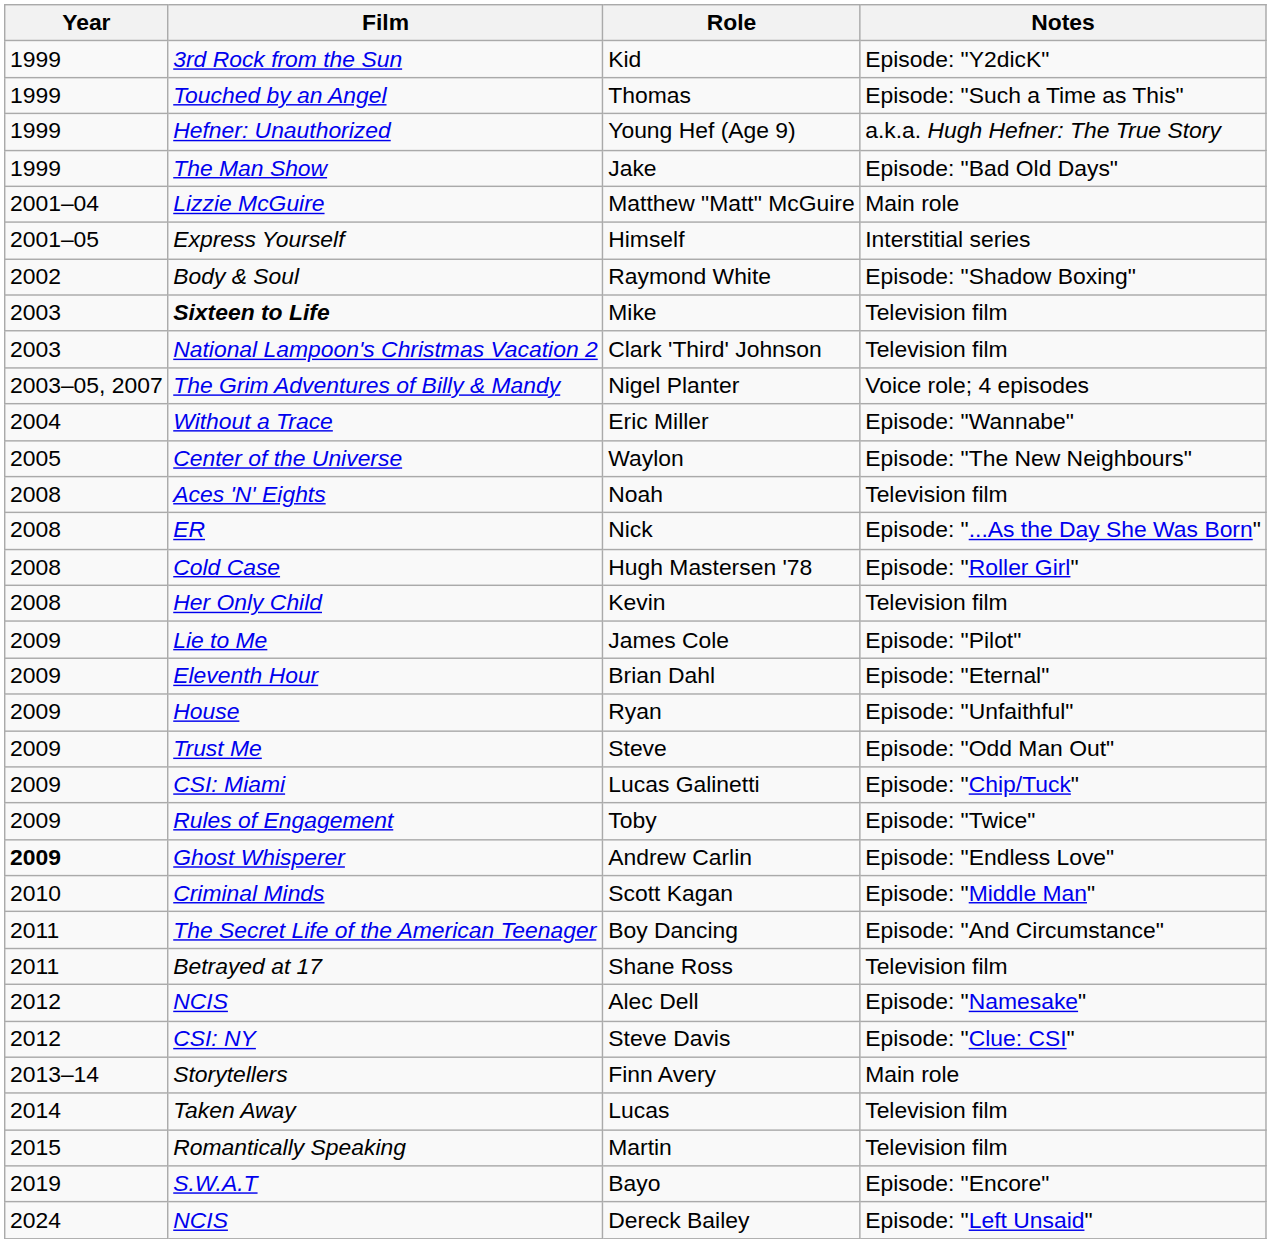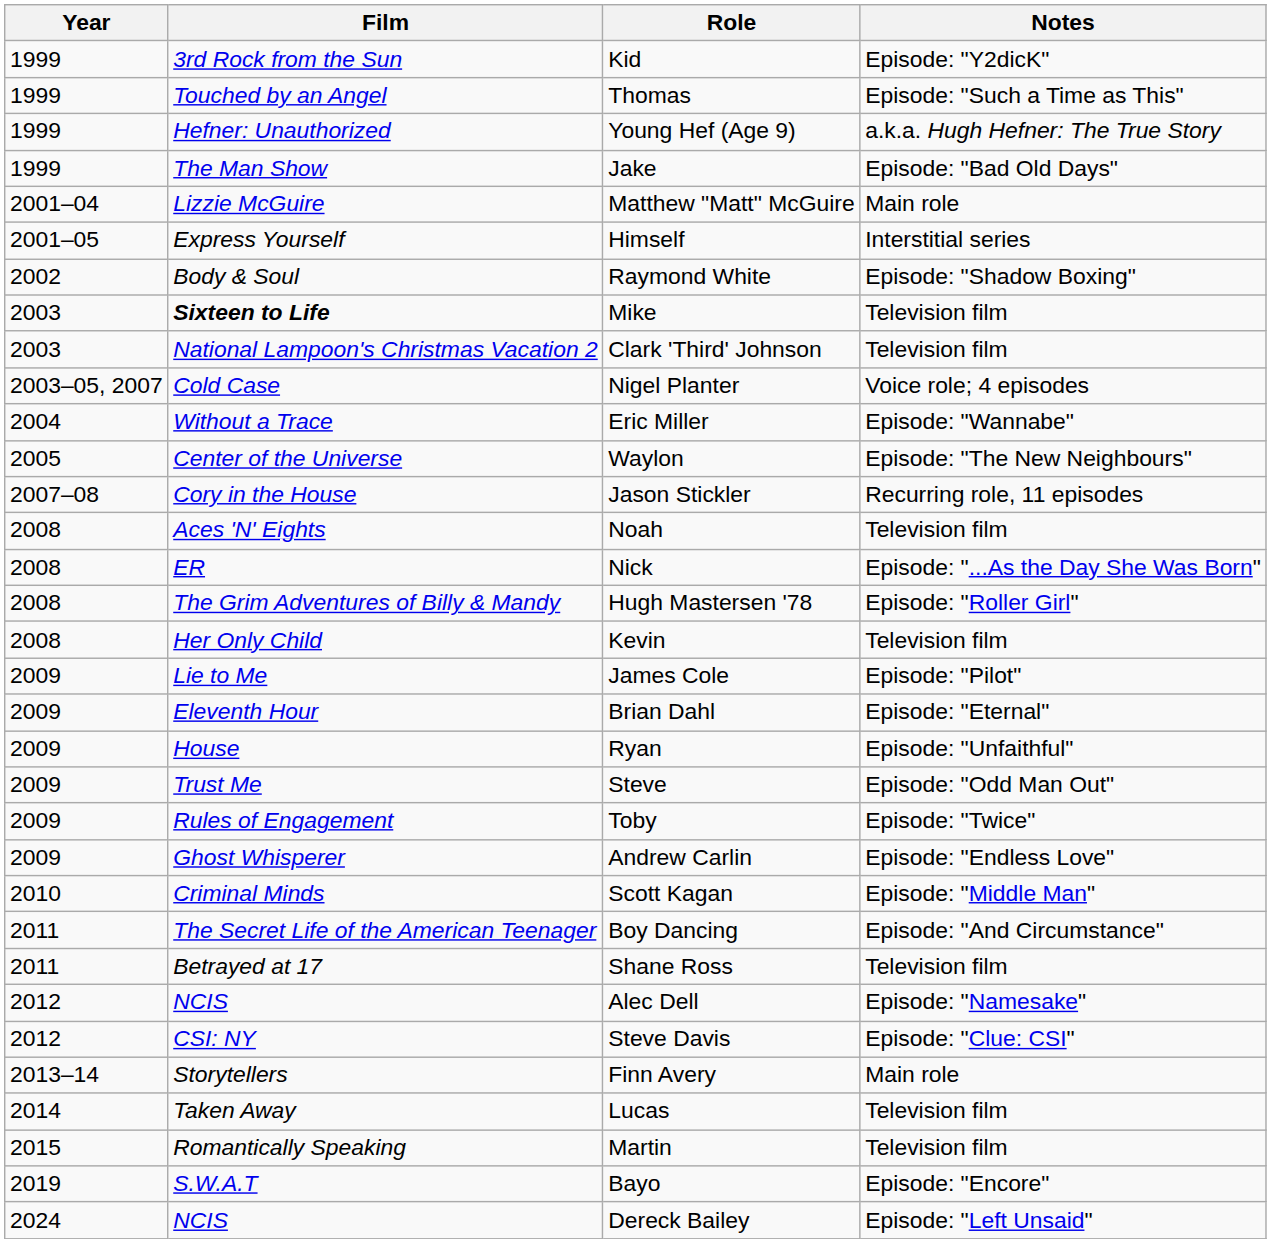 <table class="wikitable sortable">
 <tr>
 <th>Year</th>
 <th>Film</th>
 <th>Role</th>
 <th class="unsortable">Notes</th>
 </tr>
 <tr>
 <td>1999</td>
 <td><em><a href='#'>3rd Rock from the Sun</a></em></td>
 <td>Kid</td>
 <td>Episode: "Y2dicK"</td>
 </tr>
 <tr>
 <td>1999</td>
 <td><em><a href='#'>Touched by an Angel</a></em></td>
 <td>Thomas</td>
 <td>Episode: "Such a Time as This"</td>
 </tr>
 <tr>
 <td>1999</td>
 <td><em><a href='#'>Hefner: Unauthorized</a></em></td>
 <td>Young Hef (Age 9)</td>
 <td>a.k.a. <em>Hugh Hefner: The True Story</em></td>
 </tr>
 <tr>
 <td>1999</td>
 <td><em><a href='#'>The Man Show</a></em></td>
 <td>Jake</td>
 <td>Episode: "Bad Old Days"</td>
 </tr>
 <tr>
 <td>2001–04</td>
 <td><em><a href='#'>Lizzie McGuire</a></em></td>
 <td>Matthew "Matt" McGuire</td>
 <td>Main role</td>
 </tr>
 <tr>
 <td>2001–05</td>
 <td><em>Express Yourself</em></td>
 <td>Himself</td>
 <td>Interstitial series</td>
 </tr>
 <tr>
 <td>2002</td>
 <td><em>Body & Soul</em></td>
 <td>Raymond White</td>
 <td>Episode: "Shadow Boxing"</td>
 </tr>
 <tr>
 <td>2003</td>
 <td><strong><em>Sixteen to Life</em></strong></td>
 <td>Mike</td>
 <td>Television film</td>
 </tr>
 <tr>
 <td>2003</td>
 <td><em><a href='#'>National Lampoon's Christmas Vacation 2</a></em></td>
 <td>Clark 'Third' Johnson</td>
 <td>Television film</td>
 </tr>
 <tr>
 <td>2003–05, 2007</td>
-<td><em><a href='#'>The Grim Adventures of Billy & Mandy</a></em></td>
+<td><em><a href='#'>Cold Case</a></em></td>
 <td>Nigel Planter</td>
 <td>Voice role; 4 episodes</td>
 </tr>
 <tr>
 <td>2004</td>
 <td><em><a href='#'>Without a Trace</a></em></td>
 <td>Eric Miller</td>
 <td>Episode: "Wannabe"</td>
 </tr>
 <tr>
 <td>2005</td>
 <td><em><a href='#'>Center of the Universe</a></em></td>
 <td>Waylon</td>
 <td>Episode: "The New Neighbours"</td>
 </tr>
 <tr>
+<td>2007–08</td>
+<td><em><a href='#'>Cory in the House</a></em></td>
+<td>Jason Stickler</td>
+<td>Recurring role, 11 episodes</td>
+</tr>
+<tr>
 <td>2008</td>
 <td><em><a href='#'>Aces 'N' Eights</a></em></td>
 <td>Noah</td>
 <td>Television film</td>
 </tr>
 <tr>
 <td>2008</td>
 <td><em><a href='#'>ER</a></em></td>
 <td>Nick</td>
 <td>Episode: "<a href='#'>...As the Day She Was Born</a>"</td>
 </tr>
 <tr>
 <td>2008</td>
-<td><em><a href='#'>Cold Case</a></em></td>
+<td><em><a href='#'>The Grim Adventures of Billy & Mandy</a></em></td>
 <td>Hugh Mastersen '78</td>
 <td>Episode: "<a href='#'>Roller Girl</a>"</td>
 </tr>
 <tr>
 <td>2008</td>
 <td><em><a href='#'>Her Only Child</a></em></td>
 <td>Kevin</td>
 <td>Television film</td>
 </tr>
 <tr>
 <td>2009</td>
 <td><em><a href='#'>Lie to Me</a></em></td>
 <td>James Cole</td>
 <td>Episode: "Pilot"</td>
 </tr>
 <tr>
 <td>2009</td>
 <td><em><a href='#'>Eleventh Hour</a></em></td>
 <td>Brian Dahl</td>
 <td>Episode: "Eternal"</td>
 </tr>
 <tr>
 <td>2009</td>
 <td><em><a href='#'>House</a></em></td>
 <td>Ryan</td>
 <td>Episode: "Unfaithful"</td>
 </tr>
 <tr>
 <td>2009</td>
 <td><em><a href='#'>Trust Me</a></em></td>
 <td>Steve</td>
 <td>Episode: "Odd Man Out"</td>
 </tr>
 <tr>
 <td>2009</td>
-<td><em><a href='#'>CSI: Miami</a></em></td>
-<td>Lucas Galinetti</td>
-<td>Episode: "<a href='#'>Chip/Tuck</a>"</td>
-</tr>
-<tr>
-<td>2009</td>
 <td><em><a href='#'>Rules of Engagement</a></em></td>
 <td>Toby</td>
 <td>Episode: "Twice"</td>
 </tr>
 <tr>
-<td><strong>2009</strong></td>
+<td>2009</td>
 <td><em><a href='#'>Ghost Whisperer</a></em></td>
 <td>Andrew Carlin</td>
 <td>Episode: "Endless Love"</td>
 </tr>
 <tr>
 <td>2010</td>
 <td><em><a href='#'>Criminal Minds</a></em></td>
 <td>Scott Kagan</td>
 <td>Episode: "<a href='#'>Middle Man</a>"</td>
 </tr>
 <tr>
 <td>2011</td>
 <td><em><a href='#'>The Secret Life of the American Teenager</a></em></td>
 <td>Boy Dancing</td>
 <td>Episode: "And Circumstance"</td>
 </tr>
 <tr>
 <td>2011</td>
 <td><em>Betrayed at 17</em></td>
 <td>Shane Ross</td>
 <td>Television film</td>
 </tr>
 <tr>
 <td>2012</td>
 <td><em><a href='#'>NCIS</a></em></td>
 <td>Alec Dell</td>
 <td>Episode: "<a href='#'>Namesake</a>"</td>
 </tr>
 <tr>
 <td>2012</td>
 <td><em><a href='#'>CSI: NY</a></em></td>
 <td>Steve Davis</td>
 <td>Episode: "<a href='#'>Clue: CSI</a>"</td>
 </tr>
 <tr>
 <td>2013–14</td>
 <td><em>Storytellers</em></td>
 <td>Finn Avery</td>
 <td>Main role</td>
 </tr>
 <tr>
 <td>2014</td>
 <td><em>Taken Away</em></td>
 <td>Lucas</td>
 <td>Television film</td>
 </tr>
 <tr>
 <td>2015</td>
 <td><em>Romantically Speaking</em></td>
 <td>Martin</td>
 <td>Television film</td>
 </tr>
 <tr>
 <td>2019</td>
 <td><em><a href='#'>S.W.A.T</a></em></td>
 <td>Bayo</td>
 <td>Episode: "Encore"</td>
 </tr>
 <tr>
 <td>2024</td>
 <td><em><a href='#'>NCIS</a></em></td>
 <td>Dereck Bailey</td>
 <td>Episode: "<a href='#'>Left Unsaid</a>"</td>
 </tr>
 </table>
